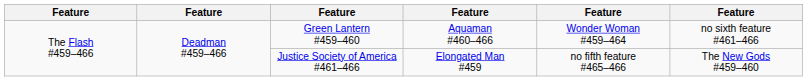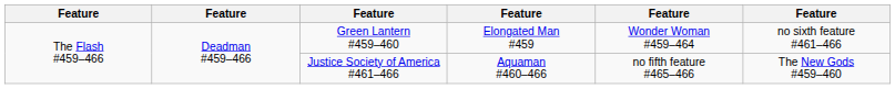 <table class="wikitable">
 <tr>
 <th width=215>Feature</th>
 <th width=215>Feature</th>
 <th width=215>Feature</th>
 <th width=215>Feature</th>
 <th width=215>Feature</th>
 <th width=215>Feature</th>
 </tr>
 <tr>
 <td rowspan="2" align="center">The <a href='#'>Flash</a><br>#459–466</td>
 <td rowspan="2" align="center"><a href='#'>Deadman</a><br>#459–466</td>
 <td align="center"><a href='#'>Green Lantern</a><br>#459–460</td>
-<td align="center"><a href='#'>Aquaman</a><br>#460–466</td>
+<td align="center"><a href='#'>Elongated Man</a><br>#459</td>
 <td align="center"><a href='#'>Wonder Woman</a><br>#459–464</td>
 <td align="center">no sixth feature<br>#461–466</td>
 </tr>
 <tr>
 <td align="center"><a href='#'>Justice Society of America</a><br>#461–466</td>
-<td align="center"><a href='#'>Elongated Man</a><br>#459</td>
+<td align="center"><a href='#'>Aquaman</a><br>#460–466</td>
 <td align="center">no fifth feature<br>#465–466</td>
 <td align="center">The <a href='#'>New Gods</a><br>#459–460</td>
 </tr>
 </table>
